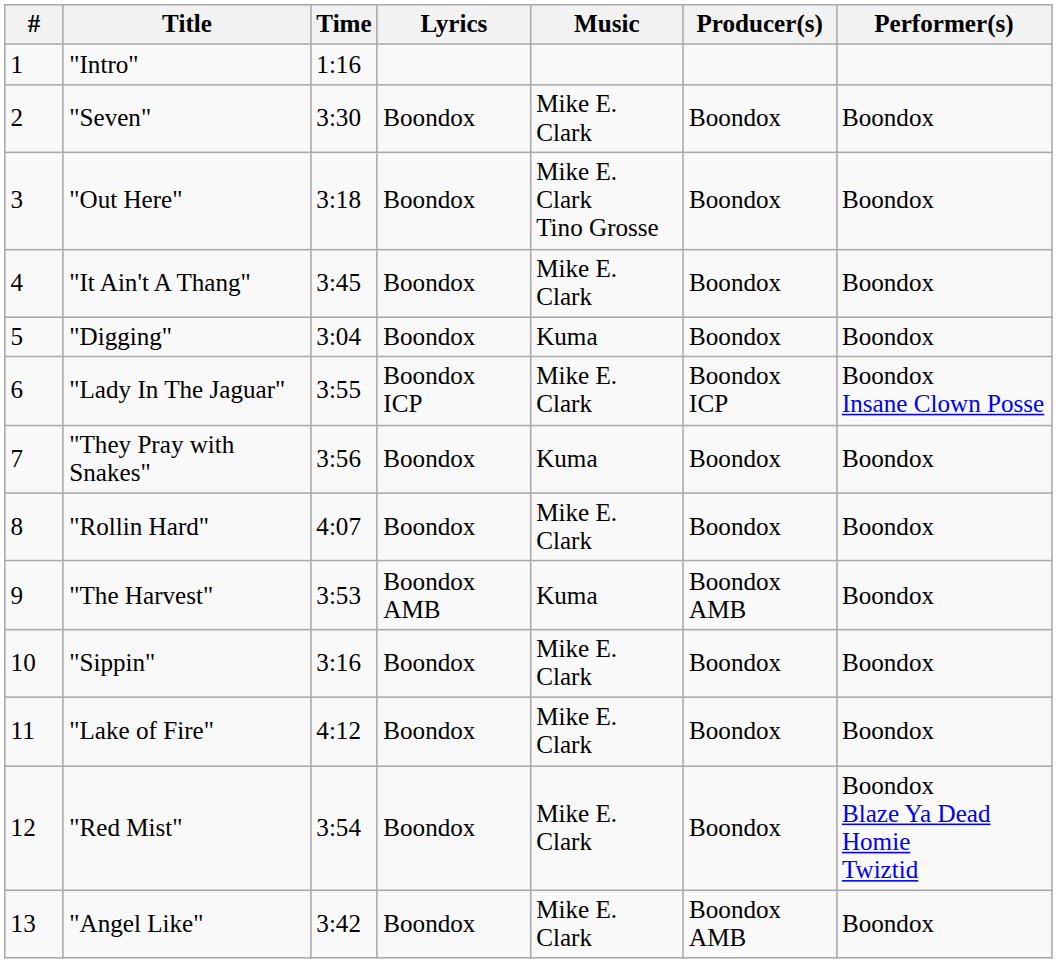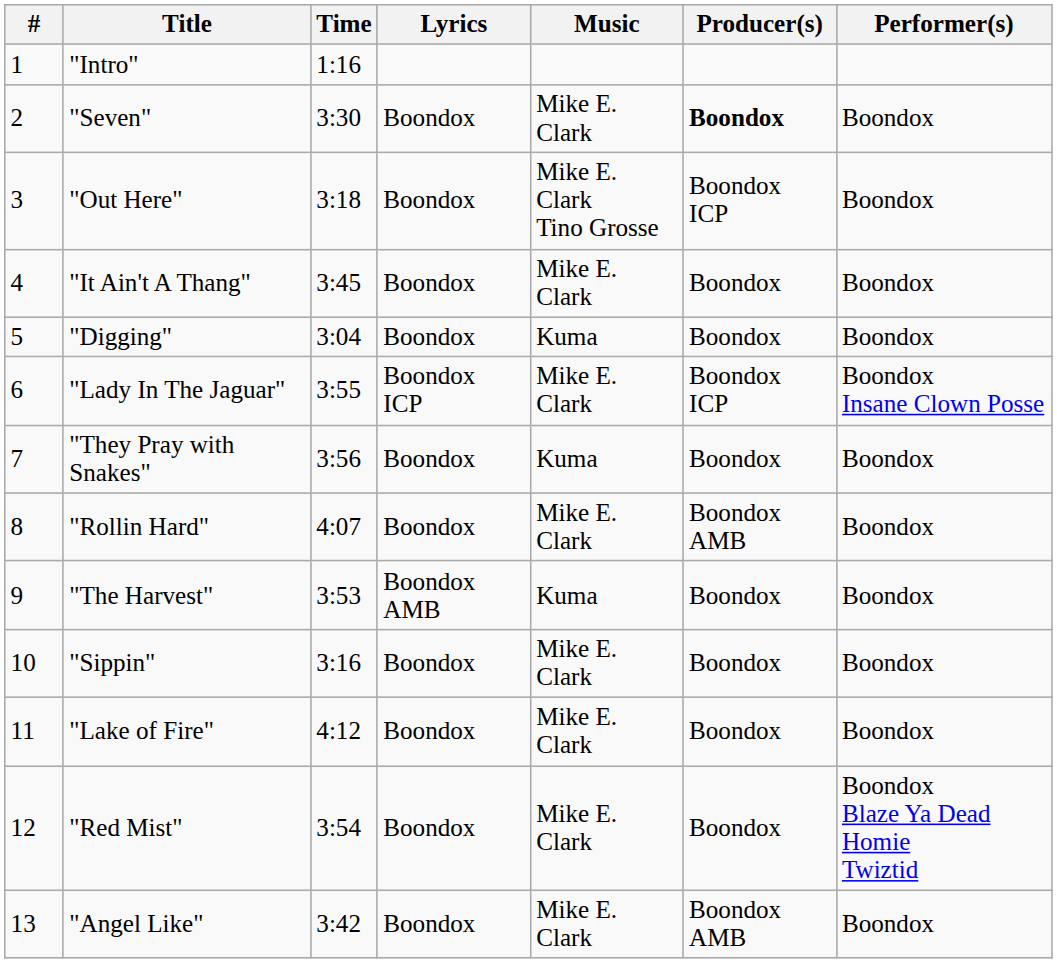 <table class="wikitable">
 <tr>
 <th align="center" width="30">#</th>
 <th align="center" width="150">Title</th>
 <th align="center" width="20">Time</th>
 <th align="center" width="90">Lyrics</th>
 <th align="center" width="90">Music</th>
 <th align="center" width="90">Producer(s)</th>
 <th align="center" width="130">Performer(s)</th>
 </tr>
 <tr>
 <td>1</td>
 <td>"Intro"</td>
 <td>1:16</td>
 <td></td>
 <td></td>
 <td></td>
 </tr>
 <tr>
 <td>2</td>
 <td>"Seven"</td>
 <td>3:30</td>
 <td>Boondox</td>
 <td>Mike E. Clark</td>
-<td>Boondox<br></td>
+<td><strong>Boondox<br></strong></td>
 <td>Boondox</td>
 </tr>
 <tr>
 <td>3</td>
 <td>"Out Here"</td>
 <td>3:18</td>
 <td>Boondox</td>
 <td>Mike E. Clark<br>Tino Grosse</td>
-<td>Boondox<br></td>
+<td>Boondox<br>ICP</td>
 <td>Boondox</td>
 </tr>
 <tr>
 <td>4</td>
 <td>"It Ain't A Thang"</td>
 <td>3:45</td>
 <td>Boondox</td>
 <td>Mike E. Clark</td>
 <td>Boondox<br></td>
 <td>Boondox</td>
 </tr>
 <tr>
 <td>5</td>
 <td>"Digging"</td>
 <td>3:04</td>
 <td>Boondox</td>
 <td>Kuma</td>
 <td>Boondox<br></td>
 <td>Boondox</td>
 </tr>
 <tr>
 <td>6</td>
 <td>"Lady In The Jaguar"</td>
 <td>3:55</td>
 <td>Boondox<br>ICP</td>
 <td>Mike E. Clark</td>
 <td>Boondox<br>ICP</td>
 <td>Boondox<br><a href='#'>Insane Clown Posse</a></td>
 </tr>
 <tr>
 <td>7</td>
 <td>"They Pray with Snakes"</td>
 <td>3:56</td>
 <td>Boondox</td>
 <td>Kuma</td>
 <td>Boondox<br></td>
 <td>Boondox</td>
 </tr>
 <tr>
 <td>8</td>
 <td>"Rollin Hard"</td>
 <td>4:07</td>
 <td>Boondox</td>
 <td>Mike E. Clark</td>
-<td>Boondox<br></td>
+<td>Boondox<br>AMB</td>
 <td>Boondox</td>
 </tr>
 <tr>
 <td>9</td>
 <td>"The Harvest"</td>
 <td>3:53</td>
 <td>Boondox<br>AMB</td>
 <td>Kuma</td>
-<td>Boondox<br>AMB</td>
+<td>Boondox<br></td>
 <td>Boondox</td>
 </tr>
 <tr>
 <td>10</td>
 <td>"Sippin"</td>
 <td>3:16</td>
 <td>Boondox</td>
 <td>Mike E. Clark</td>
 <td>Boondox<br></td>
 <td>Boondox</td>
 </tr>
 <tr>
 <td>11</td>
 <td>"Lake of Fire"</td>
 <td>4:12</td>
 <td>Boondox</td>
 <td>Mike E. Clark</td>
 <td>Boondox<br></td>
 <td>Boondox</td>
 </tr>
 <tr>
 <td>12</td>
 <td>"Red Mist"</td>
 <td>3:54</td>
 <td>Boondox</td>
 <td>Mike E. Clark</td>
 <td>Boondox<br></td>
 <td>Boondox<br><a href='#'>Blaze Ya Dead Homie</a><br><a href='#'>Twiztid</a></td>
 </tr>
 <tr>
 <td>13</td>
 <td>"Angel Like"</td>
 <td>3:42</td>
 <td>Boondox</td>
 <td>Mike E. Clark</td>
 <td>Boondox<br>AMB</td>
 <td>Boondox</td>
 </tr>
 </table>
